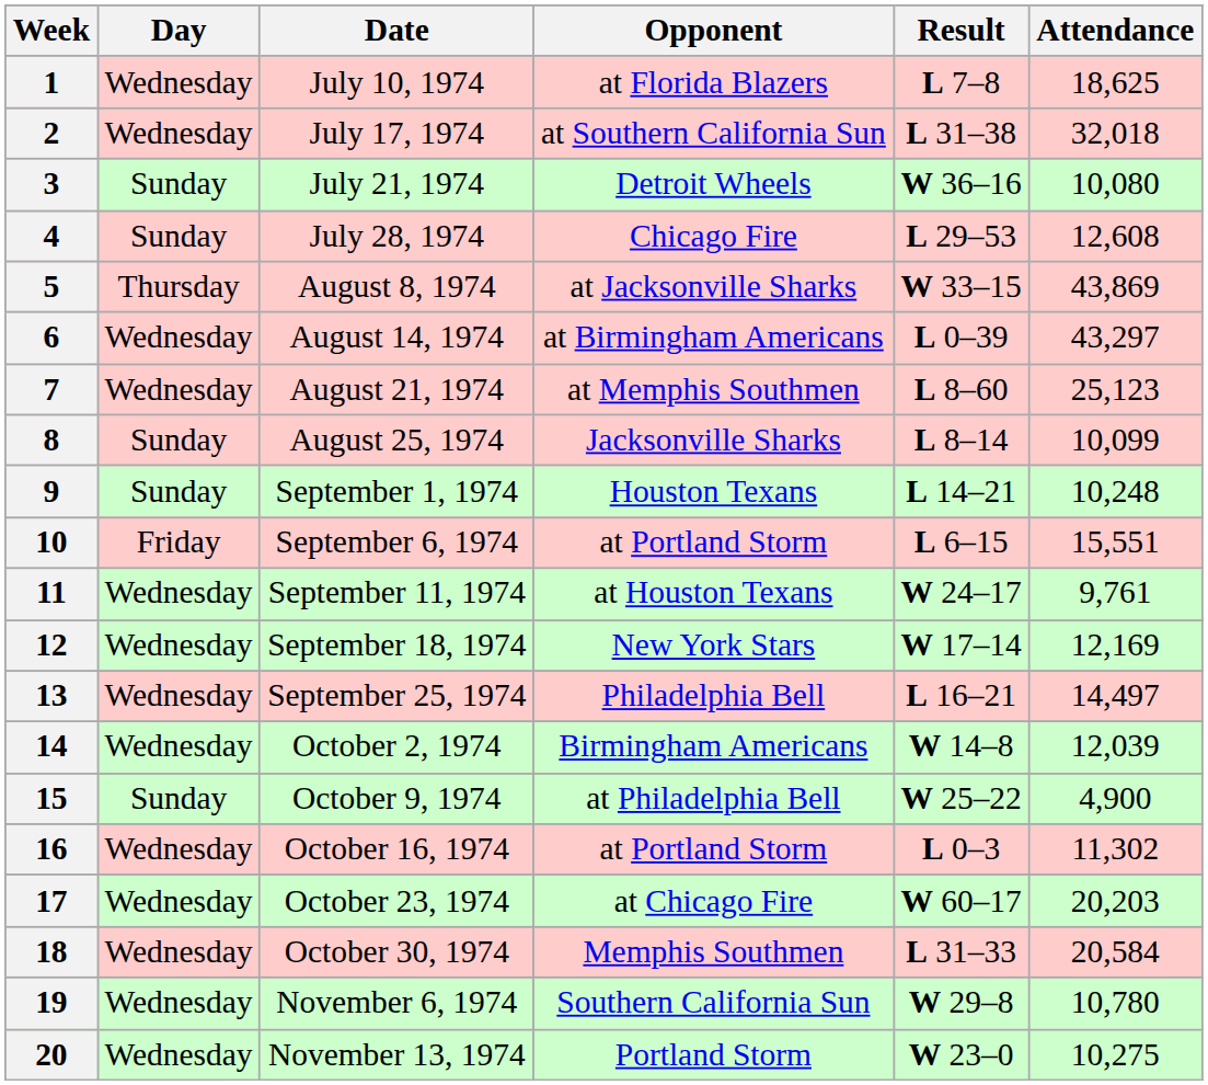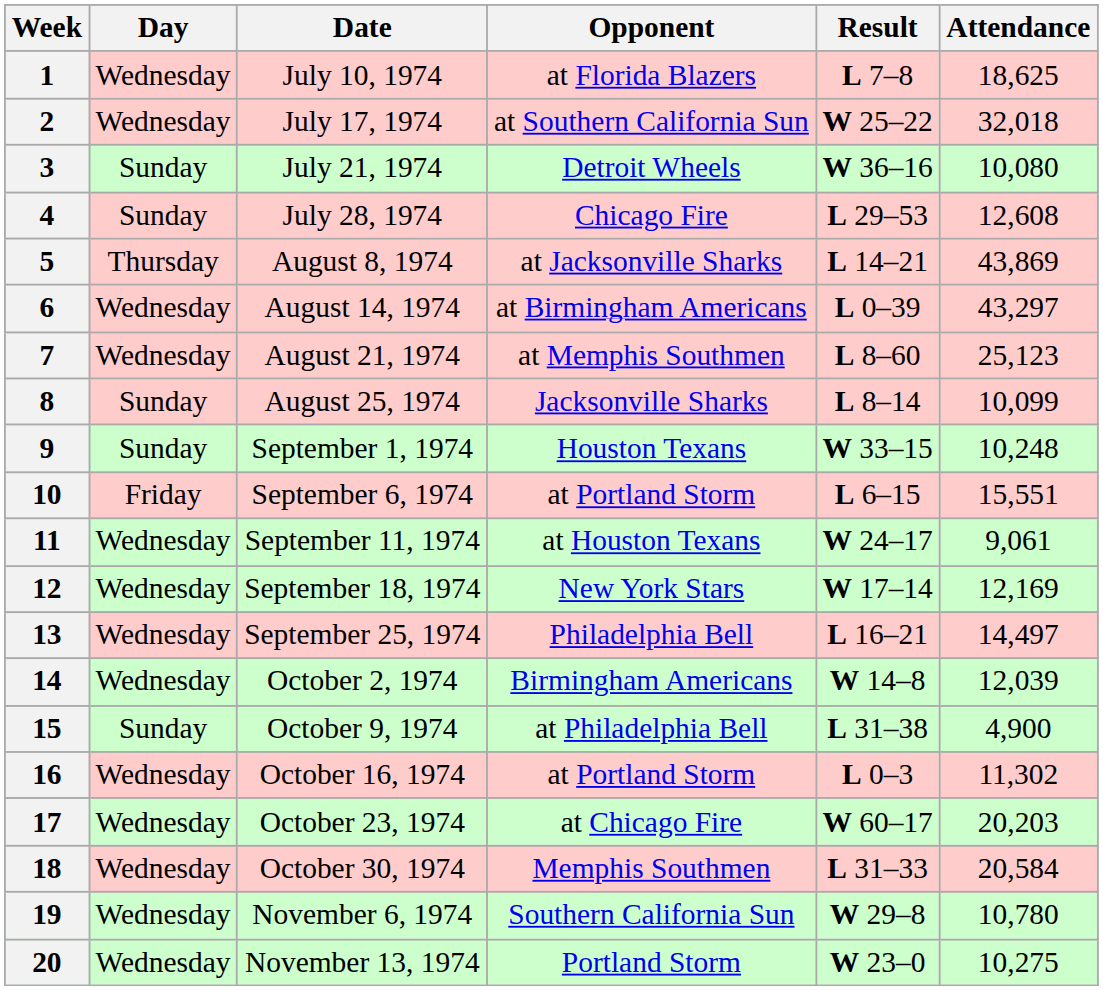 <table class="wikitable">
 <tr>
 <th>Week</th>
 <th>Day</th>
 <th>Date</th>
 <th>Opponent</th>
 <th>Result</th>
 <th>Attendance</th>
 </tr>
 <tr --- align="center" bgcolor="#FFCCCC">
 <th>1</th>
 <td>Wednesday</td>
 <td>July 10, 1974</td>
 <td>at <a href='#'>Florida Blazers</a></td>
 <td><strong>L</strong>  7–8</td>
 <td>18,625</td>
 </tr>
 <tr --- align="center" bgcolor="#FFCCCC">
 <th>2</th>
 <td>Wednesday</td>
 <td>July 17, 1974</td>
 <td>at <a href='#'>Southern California Sun</a></td>
-<td><strong>L</strong>  31–38</td>
+<td><strong>W</strong>  25–22</td>
 <td>32,018</td>
 </tr>
 <tr --- align="center" bgcolor="#CCFFCC">
 <th>3</th>
 <td>Sunday</td>
 <td>July 21, 1974</td>
 <td><a href='#'>Detroit Wheels</a></td>
 <td><strong>W</strong>  36–16</td>
 <td>10,080</td>
 </tr>
 <tr --- align="center" bgcolor="#FFCCCC">
 <th>4</th>
 <td>Sunday</td>
 <td>July 28, 1974</td>
 <td><a href='#'>Chicago Fire</a></td>
 <td><strong>L</strong>  29–53</td>
 <td>12,608</td>
 </tr>
 <tr --- align="center" bgcolor="#FFCCCC">
 <th>5</th>
 <td>Thursday</td>
 <td>August 8, 1974</td>
 <td>at <a href='#'>Jacksonville Sharks</a></td>
-<td><strong>W</strong>  33–15</td>
+<td><strong>L</strong>  14–21</td>
 <td>43,869</td>
 </tr>
 <tr --- align="center" bgcolor="#FFCCCC">
 <th>6</th>
 <td>Wednesday</td>
 <td>August 14, 1974</td>
 <td>at <a href='#'>Birmingham Americans</a></td>
 <td><strong>L</strong>  0–39</td>
 <td>43,297</td>
 </tr>
 <tr --- align="center" bgcolor="#FFCCCC">
 <th>7</th>
 <td>Wednesday</td>
 <td>August 21, 1974</td>
 <td>at <a href='#'>Memphis Southmen</a></td>
 <td><strong>L</strong>  8–60</td>
 <td>25,123</td>
 </tr>
 <tr --- align="center" bgcolor="#FFCCCC">
 <th>8</th>
 <td>Sunday</td>
 <td>August 25, 1974</td>
 <td><a href='#'>Jacksonville Sharks</a></td>
 <td><strong>L</strong>  8–14</td>
 <td>10,099</td>
 </tr>
 <tr --- align="center" bgcolor="#CCFFCC">
 <th>9</th>
 <td>Sunday</td>
 <td>September 1, 1974</td>
 <td><a href='#'>Houston Texans</a></td>
-<td><strong>L</strong>  14–21</td>
+<td><strong>W</strong>  33–15</td>
 <td>10,248</td>
 </tr>
 <tr --- align="center" bgcolor="#FFCCCC">
 <th>10</th>
 <td>Friday</td>
 <td>September 6, 1974</td>
 <td>at <a href='#'>Portland Storm</a></td>
 <td><strong>L</strong>  6–15</td>
 <td>15,551</td>
 </tr>
 <tr --- align="center" bgcolor="#CCFFCC">
 <th>11</th>
 <td>Wednesday</td>
 <td>September 11, 1974</td>
 <td>at <a href='#'>Houston Texans</a></td>
 <td><strong>W</strong>  24–17</td>
-<td>9,761</td>
+<td>9,061</td>
 </tr>
 <tr --- align="center" bgcolor="#CCFFCC">
 <th>12</th>
 <td>Wednesday</td>
 <td>September 18, 1974</td>
 <td><a href='#'>New York Stars</a></td>
 <td><strong>W</strong>  17–14</td>
 <td>12,169</td>
 </tr>
 <tr --- align="center" bgcolor="#FFCCCC">
 <th>13</th>
 <td>Wednesday</td>
 <td>September 25, 1974</td>
 <td><a href='#'>Philadelphia Bell</a></td>
 <td><strong>L</strong>  16–21</td>
 <td>14,497</td>
 </tr>
 <tr --- align="center" bgcolor="#CCFFCC">
 <th>14</th>
 <td>Wednesday</td>
 <td>October 2, 1974</td>
 <td><a href='#'>Birmingham Americans</a></td>
 <td><strong>W</strong>  14–8</td>
 <td>12,039</td>
 </tr>
 <tr --- align="center" bgcolor="#CCFFCC">
 <th>15</th>
 <td>Sunday</td>
 <td>October 9, 1974</td>
 <td>at <a href='#'>Philadelphia Bell</a></td>
-<td><strong>W</strong>  25–22</td>
+<td><strong>L</strong>  31–38</td>
 <td>4,900</td>
 </tr>
 <tr --- align="center" bgcolor="#FFCCCC">
 <th>16</th>
 <td>Wednesday</td>
 <td>October 16, 1974</td>
 <td>at <a href='#'>Portland Storm</a></td>
 <td><strong>L</strong>  0–3</td>
 <td>11,302</td>
 </tr>
 <tr --- align="center" bgcolor="#CCFFCC">
 <th>17</th>
 <td>Wednesday</td>
 <td>October 23, 1974</td>
 <td>at <a href='#'>Chicago Fire</a></td>
 <td><strong>W</strong>  60–17</td>
 <td>20,203</td>
 </tr>
 <tr --- align="center" bgcolor="#FFCCCC">
 <th>18</th>
 <td>Wednesday</td>
 <td>October 30, 1974</td>
 <td><a href='#'>Memphis Southmen</a></td>
 <td><strong>L</strong>  31–33</td>
 <td>20,584</td>
 </tr>
 <tr --- align="center" bgcolor="#CCFFCC">
 <th>19</th>
 <td>Wednesday</td>
 <td>November 6, 1974</td>
 <td><a href='#'>Southern California Sun</a></td>
 <td><strong>W</strong>  29–8</td>
 <td>10,780</td>
 </tr>
 <tr --- align="center" bgcolor="#CCFFCC">
 <th>20</th>
 <td>Wednesday</td>
 <td>November 13, 1974</td>
 <td><a href='#'>Portland Storm</a></td>
 <td><strong>W</strong>  23–0</td>
 <td>10,275</td>
 </tr>
 <tr --->
 </tr>
 </table>
